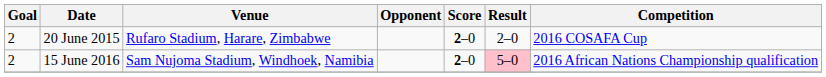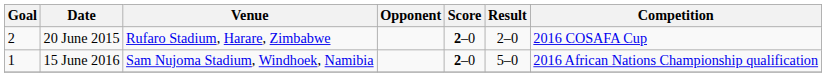 <table class="wikitable plainrowheaders sortable">
 <tr>
 <th>Goal</th>
 <th>Date</th>
 <th>Venue</th>
 <th>Opponent</th>
 <th>Score</th>
 <th>Result</th>
 <th>Competition</th>
 </tr>
 <tr>
 <td>2</td>
 <td>20 June 2015</td>
 <td><a href='#'>Rufaro Stadium</a>, <a href='#'>Harare</a>, <a href='#'>Zimbabwe</a></td>
 <td></td>
 <td align=center><strong>2</strong>–0</td>
 <td align=center>2–0</td>
 <td><a href='#'>2016 COSAFA Cup</a></td>
 </tr>
 <tr>
-<td>2</td>
+<td>1</td>
 <td>15 June 2016</td>
 <td><a href='#'>Sam Nujoma Stadium</a>, <a href='#'>Windhoek</a>, <a href='#'>Namibia</a></td>
 <td></td>
 <td align=center><strong>2</strong>–0</td>
-<td align=center style="background: pink;">5–0</td>
+<td align=center>5–0</td>
 <td><a href='#'>2016 African Nations Championship qualification</a></td>
 </tr>
 <tr>
 </tr>
 </table>
